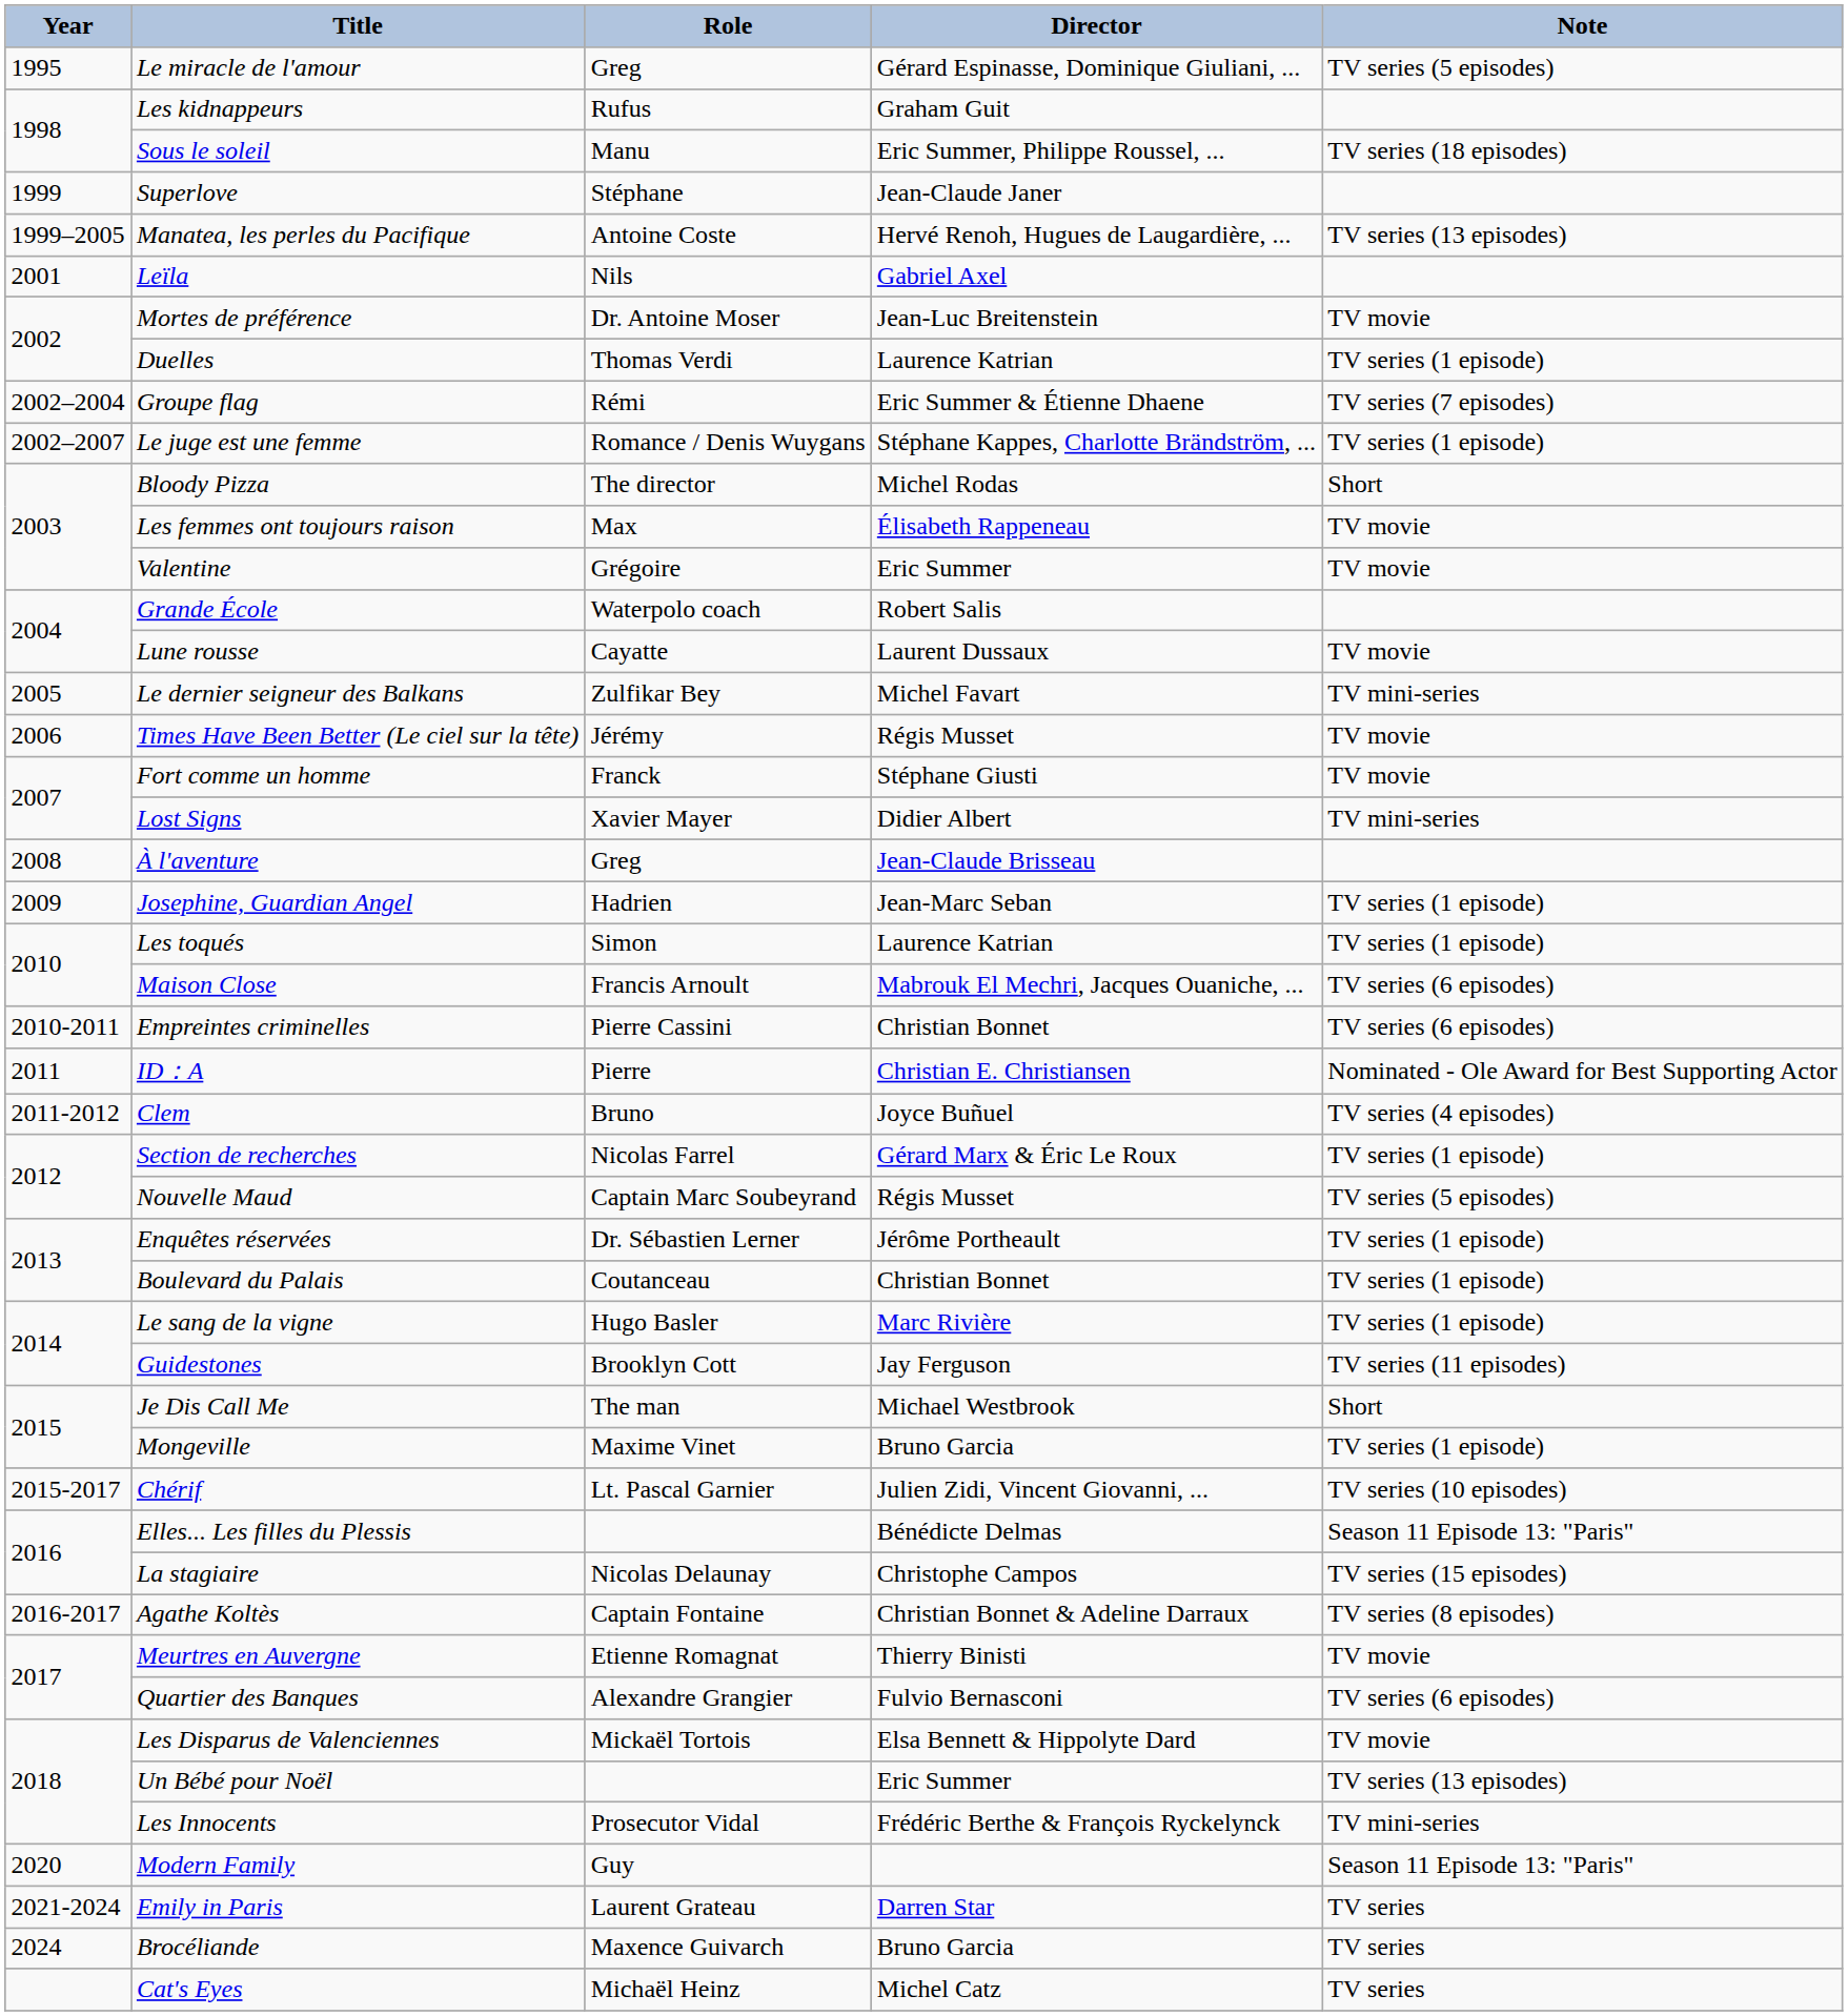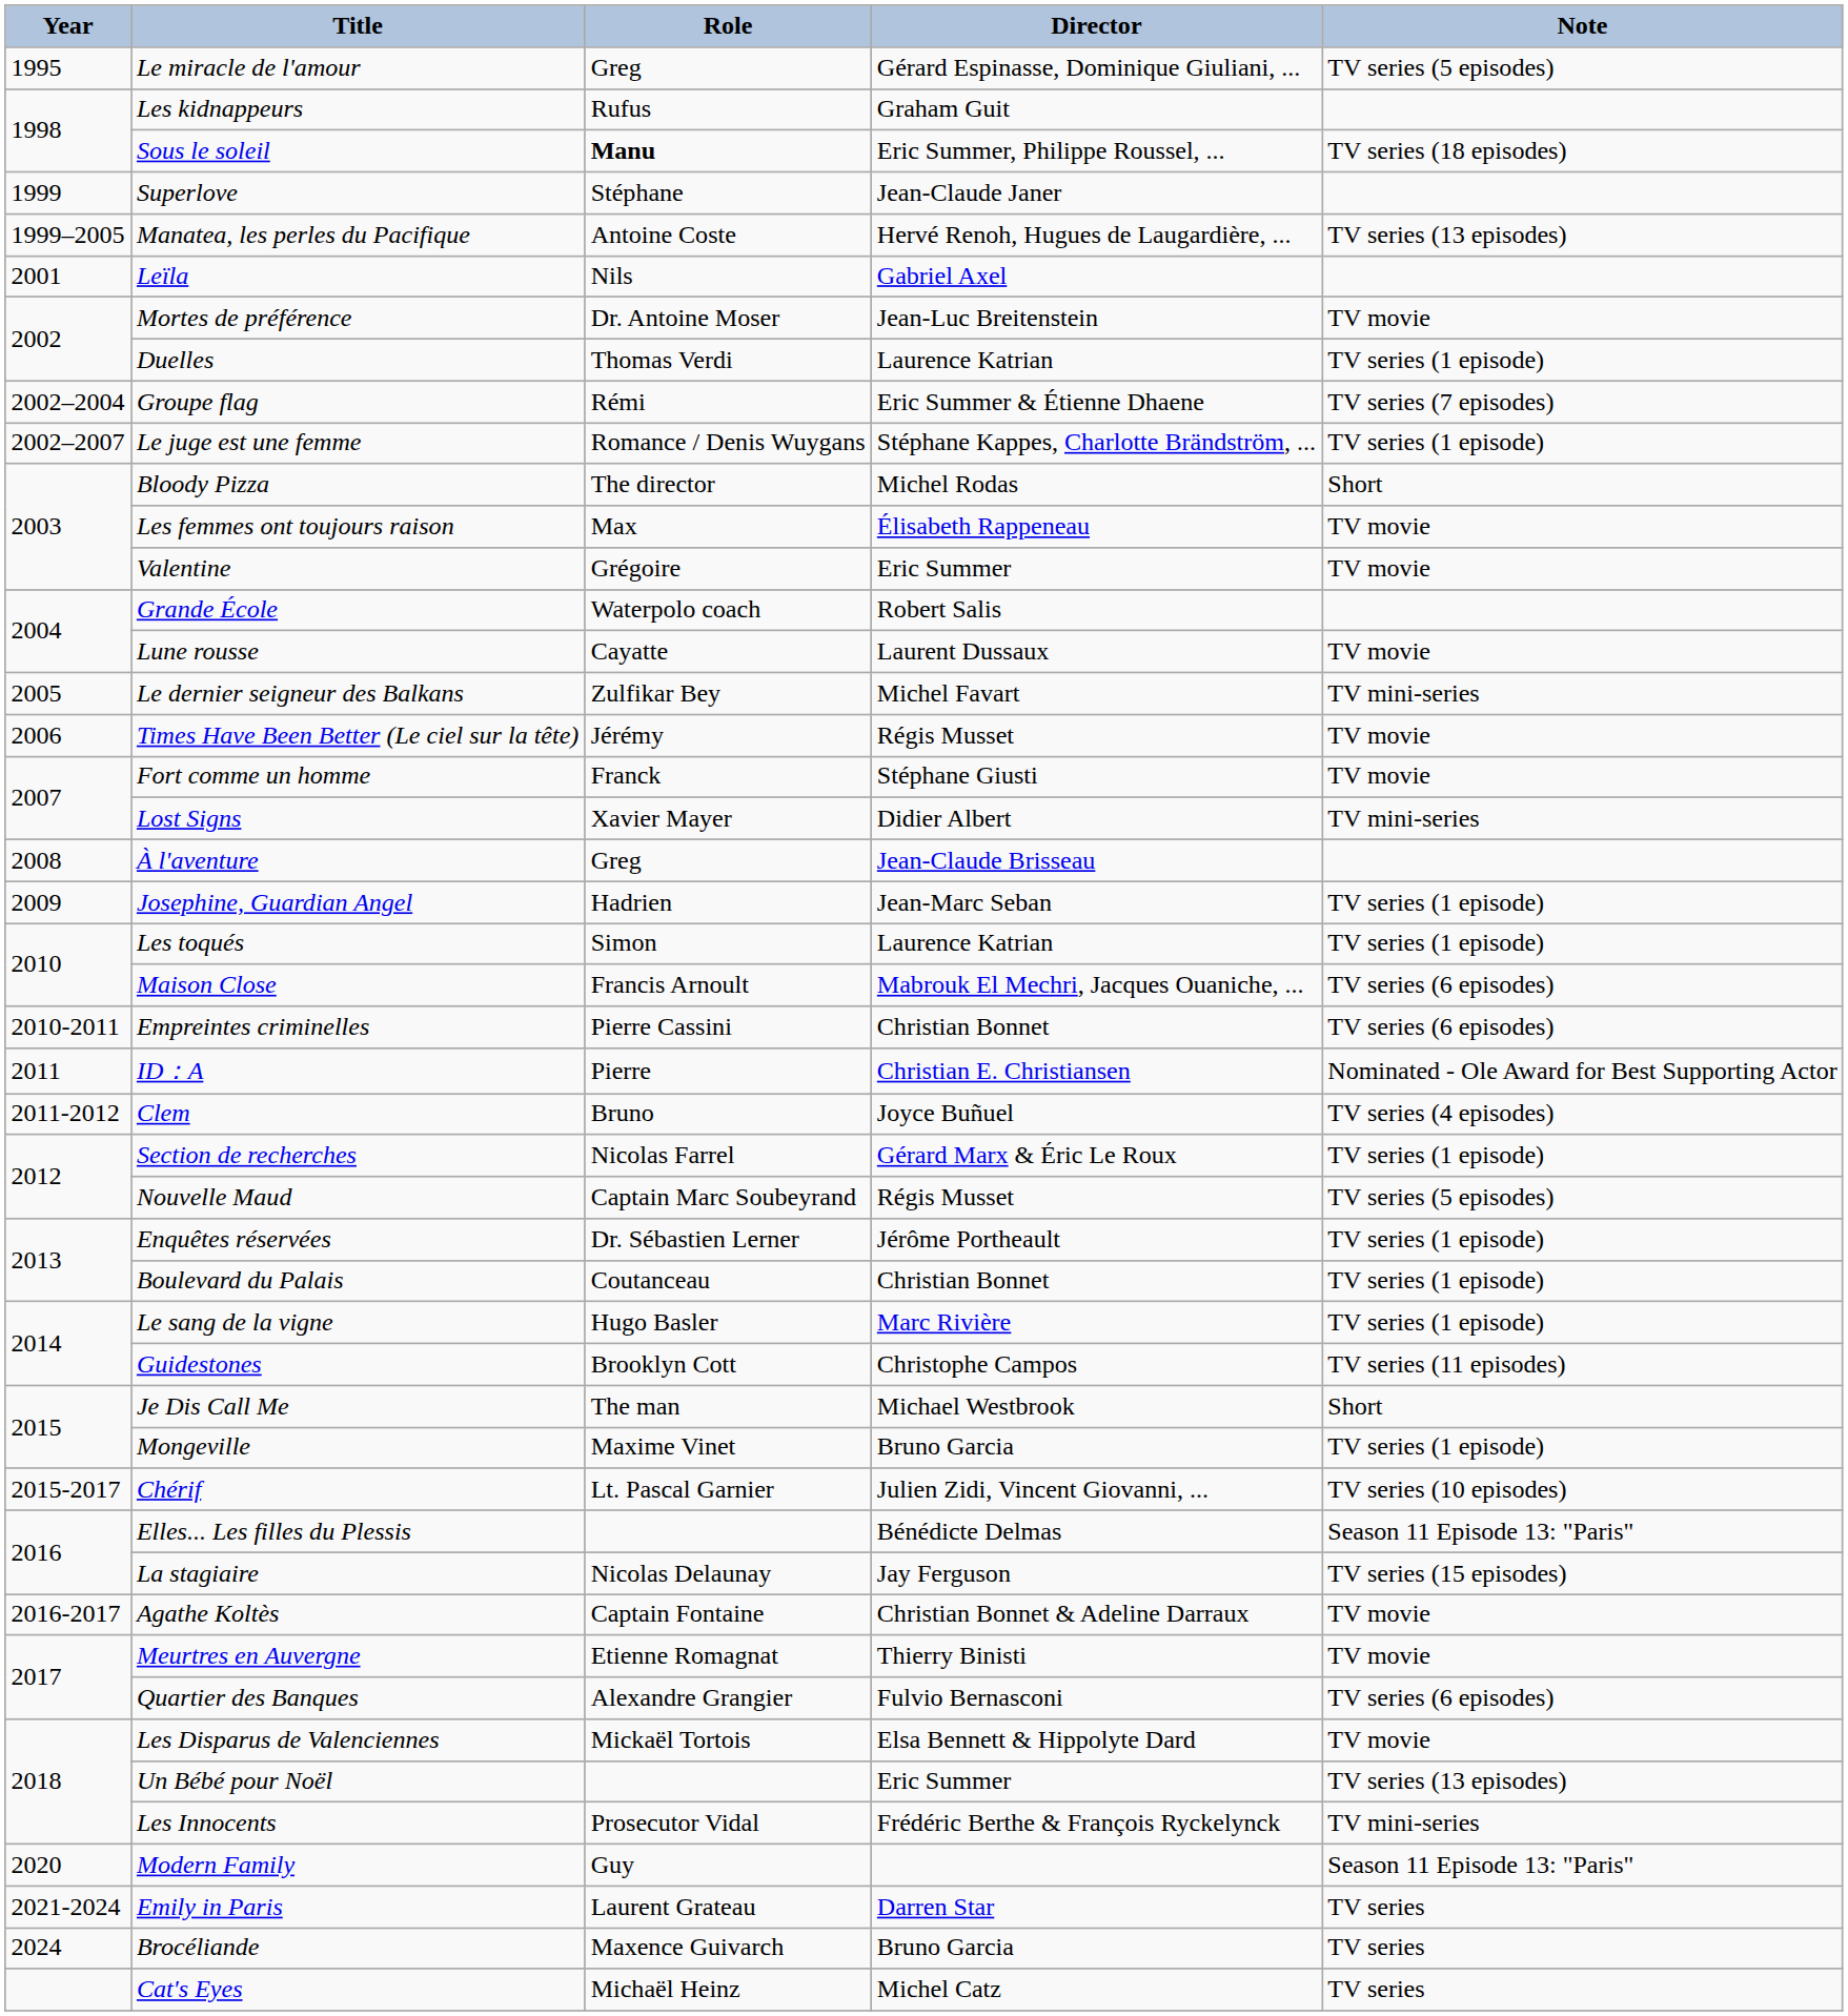 <table class="wikitable sortable" style="font-size: 90%;">
 <tr>
 <th style="background:#B0C4DE;">Year</th>
 <th style="background:#B0C4DE;">Title</th>
 <th style="background:#B0C4DE;">Role</th>
 <th style="background:#B0C4DE;">Director</th>
 <th style="background:#B0C4DE;">Note</th>
 </tr>
 <tr>
 <td>1995</td>
 <td><em>Le miracle de l'amour</em></td>
 <td>Greg</td>
 <td>Gérard Espinasse, Dominique Giuliani, ...</td>
 <td>TV series (5 episodes)</td>
 </tr>
 <tr>
 <td rowspan=2>1998</td>
 <td><em>Les kidnappeurs</em></td>
 <td>Rufus</td>
 <td>Graham Guit</td>
 <td></td>
 </tr>
 <tr>
 <td><em><a href='#'>Sous le soleil</a></em></td>
-<td>Manu</td>
+<td><strong>Manu</strong></td>
 <td>Eric Summer, Philippe Roussel, ...</td>
 <td>TV series (18 episodes)</td>
 </tr>
 <tr>
 <td>1999</td>
 <td><em>Superlove</em></td>
 <td>Stéphane</td>
 <td>Jean-Claude Janer</td>
 <td></td>
 </tr>
 <tr>
 <td>1999–2005</td>
 <td><em>Manatea, les perles du Pacifique</em></td>
 <td>Antoine Coste</td>
 <td>Hervé Renoh, Hugues de Laugardière, ...</td>
 <td>TV series (13 episodes)</td>
 </tr>
 <tr>
 <td>2001</td>
 <td><em><a href='#'>Leïla</a></em></td>
 <td>Nils</td>
 <td><a href='#'>Gabriel Axel</a></td>
 <td></td>
 </tr>
 <tr>
 <td rowspan=2>2002</td>
 <td><em>Mortes de préférence</em></td>
 <td>Dr. Antoine Moser</td>
 <td>Jean-Luc Breitenstein</td>
 <td>TV movie</td>
 </tr>
 <tr>
 <td><em>Duelles</em></td>
 <td>Thomas Verdi</td>
 <td>Laurence Katrian</td>
 <td>TV series (1 episode)</td>
 </tr>
 <tr>
 <td>2002–2004</td>
 <td><em>Groupe flag</em></td>
 <td>Rémi</td>
 <td>Eric Summer & Étienne Dhaene</td>
 <td>TV series (7 episodes)</td>
 </tr>
 <tr>
 <td>2002–2007</td>
 <td><em>Le juge est une femme</em></td>
 <td>Romance / Denis Wuygans</td>
 <td>Stéphane Kappes, <a href='#'>Charlotte Brändström</a>, ...</td>
 <td>TV series (1 episode)</td>
 </tr>
 <tr>
 <td rowspan=3>2003</td>
 <td><em>Bloody Pizza</em></td>
 <td>The director</td>
 <td>Michel Rodas</td>
 <td>Short</td>
 </tr>
 <tr>
 <td><em>Les femmes ont toujours raison</em></td>
 <td>Max</td>
 <td><a href='#'>Élisabeth Rappeneau</a></td>
 <td>TV movie</td>
 </tr>
 <tr>
 <td><em>Valentine</em></td>
 <td>Grégoire</td>
 <td>Eric Summer</td>
 <td>TV movie</td>
 </tr>
 <tr>
 <td rowspan=2>2004</td>
 <td><em><a href='#'>Grande École</a></em></td>
 <td>Waterpolo coach</td>
 <td>Robert Salis</td>
 <td></td>
 </tr>
 <tr>
 <td><em>Lune rousse</em></td>
 <td>Cayatte</td>
 <td>Laurent Dussaux</td>
 <td>TV movie</td>
 </tr>
 <tr>
 <td>2005</td>
 <td><em>Le dernier seigneur des Balkans</em></td>
 <td>Zulfikar Bey</td>
 <td>Michel Favart</td>
 <td>TV mini-series</td>
 </tr>
 <tr>
 <td>2006</td>
 <td><em><a href='#'>Times Have Been Better</a> (Le ciel sur la tête)</em></td>
 <td>Jérémy</td>
 <td>Régis Musset</td>
 <td>TV movie</td>
 </tr>
 <tr>
 <td rowspan=2>2007</td>
 <td><em>Fort comme un homme</em></td>
 <td>Franck</td>
 <td>Stéphane Giusti</td>
 <td>TV movie</td>
 </tr>
 <tr>
 <td><em><a href='#'>Lost Signs</a></em></td>
 <td>Xavier Mayer</td>
 <td>Didier Albert</td>
 <td>TV mini-series</td>
 </tr>
 <tr>
 <td>2008</td>
 <td><em><a href='#'>À l'aventure</a></em></td>
 <td>Greg</td>
 <td><a href='#'>Jean-Claude Brisseau</a></td>
 <td></td>
 </tr>
 <tr>
 <td>2009</td>
 <td><em><a href='#'>Josephine, Guardian Angel</a></em></td>
 <td>Hadrien</td>
 <td>Jean-Marc Seban</td>
 <td>TV series (1 episode)</td>
 </tr>
 <tr>
 <td rowspan=2>2010</td>
 <td><em>Les toqués</em></td>
 <td>Simon</td>
 <td>Laurence Katrian</td>
 <td>TV series (1 episode)</td>
 </tr>
 <tr>
 <td><em><a href='#'>Maison Close</a></em></td>
 <td>Francis Arnoult</td>
 <td><a href='#'>Mabrouk El Mechri</a>, Jacques Ouaniche, ...</td>
 <td>TV series (6 episodes)</td>
 </tr>
 <tr>
 <td>2010-2011</td>
 <td><em>Empreintes criminelles</em></td>
 <td>Pierre Cassini</td>
 <td>Christian Bonnet</td>
 <td>TV series (6 episodes)</td>
 </tr>
 <tr>
 <td>2011</td>
 <td><em><a href='#'>ID：A</a></em></td>
 <td>Pierre</td>
 <td><a href='#'>Christian E. Christiansen</a></td>
 <td>Nominated - Ole Award for Best Supporting Actor</td>
 </tr>
 <tr>
 <td>2011-2012</td>
 <td><em><a href='#'>Clem</a></em></td>
 <td>Bruno</td>
 <td>Joyce Buñuel</td>
 <td>TV series (4 episodes)</td>
 </tr>
 <tr>
 <td rowspan=2>2012</td>
 <td><em><a href='#'>Section de recherches</a></em></td>
 <td>Nicolas Farrel</td>
 <td><a href='#'>Gérard Marx</a> & Éric Le Roux</td>
 <td>TV series (1 episode)</td>
 </tr>
 <tr>
 <td><em>Nouvelle Maud</em></td>
 <td>Captain Marc Soubeyrand</td>
 <td>Régis Musset</td>
 <td>TV series (5 episodes)</td>
 </tr>
 <tr>
 <td rowspan=2>2013</td>
 <td><em>Enquêtes réservées</em></td>
 <td>Dr. Sébastien Lerner</td>
 <td>Jérôme Portheault</td>
 <td>TV series (1 episode)</td>
 </tr>
 <tr>
 <td><em>Boulevard du Palais</em></td>
 <td>Coutanceau</td>
 <td>Christian Bonnet</td>
 <td>TV series (1 episode)</td>
 </tr>
 <tr>
 <td rowspan=2>2014</td>
 <td><em>Le sang de la vigne</em></td>
 <td>Hugo Basler</td>
 <td><a href='#'>Marc Rivière</a></td>
 <td>TV series (1 episode)</td>
 </tr>
 <tr>
 <td><em><a href='#'>Guidestones</a></em></td>
 <td>Brooklyn Cott</td>
-<td>Jay Ferguson</td>
+<td>Christophe Campos</td>
 <td>TV series (11 episodes)</td>
 </tr>
 <tr>
 <td rowspan=2>2015</td>
 <td><em>Je Dis Call Me</em></td>
 <td>The man</td>
 <td>Michael Westbrook</td>
 <td>Short</td>
 </tr>
 <tr>
 <td><em>Mongeville</em></td>
 <td>Maxime Vinet</td>
 <td>Bruno Garcia</td>
 <td>TV series (1 episode)</td>
 </tr>
 <tr>
 <td>2015-2017</td>
 <td><em><a href='#'>Chérif</a></em></td>
 <td>Lt. Pascal Garnier</td>
 <td>Julien Zidi, Vincent Giovanni, ...</td>
 <td>TV series (10 episodes)</td>
 </tr>
 <tr>
 <td rowspan=2>2016</td>
 <td><em>Elles... Les filles du Plessis</em></td>
 <td></td>
 <td>Bénédicte Delmas</td>
 <td>Season 11 Episode 13: "Paris"</td>
 </tr>
 <tr>
 <td><em>La stagiaire</em></td>
 <td>Nicolas Delaunay</td>
-<td>Christophe Campos</td>
+<td>Jay Ferguson</td>
 <td>TV series (15 episodes)</td>
 </tr>
 <tr>
 <td>2016-2017</td>
 <td><em>Agathe Koltès</em></td>
 <td>Captain Fontaine</td>
 <td>Christian Bonnet & Adeline Darraux</td>
-<td>TV series (8 episodes)</td>
+<td>TV movie</td>
 </tr>
 <tr>
 <td rowspan=2>2017</td>
 <td><em><a href='#'>Meurtres en Auvergne</a></em></td>
 <td>Etienne Romagnat</td>
 <td>Thierry Binisti</td>
 <td>TV movie</td>
 </tr>
 <tr>
 <td><em>Quartier des Banques</em></td>
 <td>Alexandre Grangier</td>
 <td>Fulvio Bernasconi</td>
 <td>TV series (6 episodes)</td>
 </tr>
 <tr>
 <td rowspan=3>2018</td>
 <td><em>Les Disparus de Valenciennes</em></td>
 <td>Mickaël Tortois</td>
 <td>Elsa Bennett & Hippolyte Dard</td>
 <td>TV movie</td>
 </tr>
 <tr>
 <td><em>Un Bébé pour Noël</em></td>
 <td></td>
 <td>Eric Summer</td>
 <td>TV series (13 episodes)</td>
 </tr>
 <tr>
 <td><em>Les Innocents</em></td>
 <td>Prosecutor Vidal</td>
 <td>Frédéric Berthe & François Ryckelynck</td>
 <td>TV mini-series</td>
 </tr>
 <tr>
 <td>2020</td>
 <td><em><a href='#'>Modern Family</a></em></td>
 <td>Guy</td>
 <td></td>
 <td>Season 11 Episode 13: "Paris"</td>
 </tr>
 <tr>
 <td>2021-2024</td>
 <td><em><a href='#'>Emily in Paris</a></em></td>
 <td>Laurent Grateau</td>
 <td><a href='#'>Darren Star</a></td>
 <td>TV series</td>
 </tr>
 <tr>
 <td>2024</td>
 <td><em>Brocéliande</em></td>
 <td>Maxence Guivarch</td>
 <td>Bruno Garcia</td>
 <td>TV series</td>
 </tr>
 <tr>
 <td></td>
 <td><em><a href='#'>Cat's Eyes</a></em></td>
 <td>Michaël Heinz</td>
 <td>Michel Catz</td>
 <td>TV series</td>
 </tr>
 </table>
